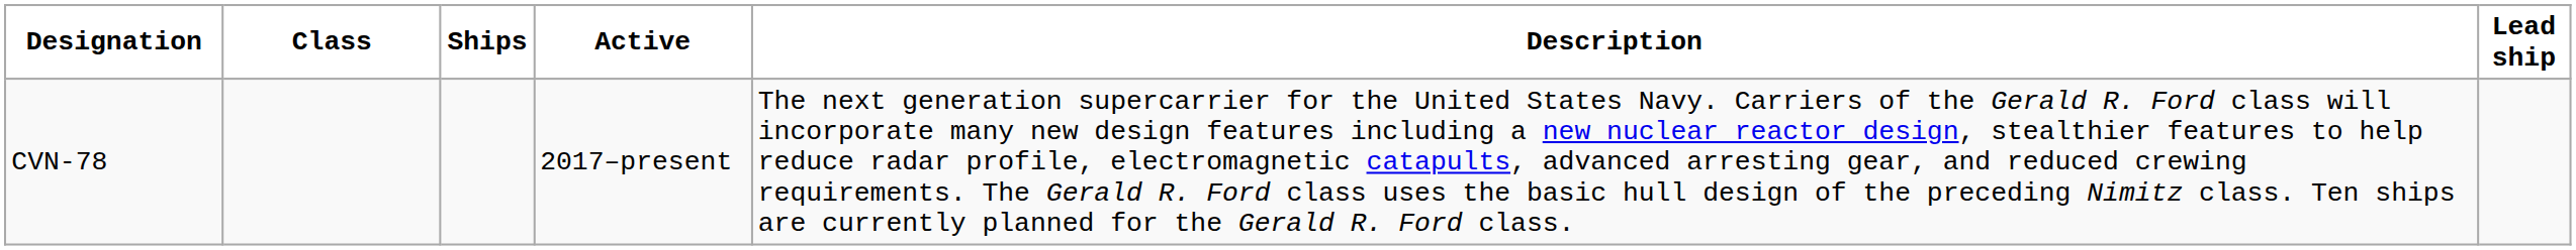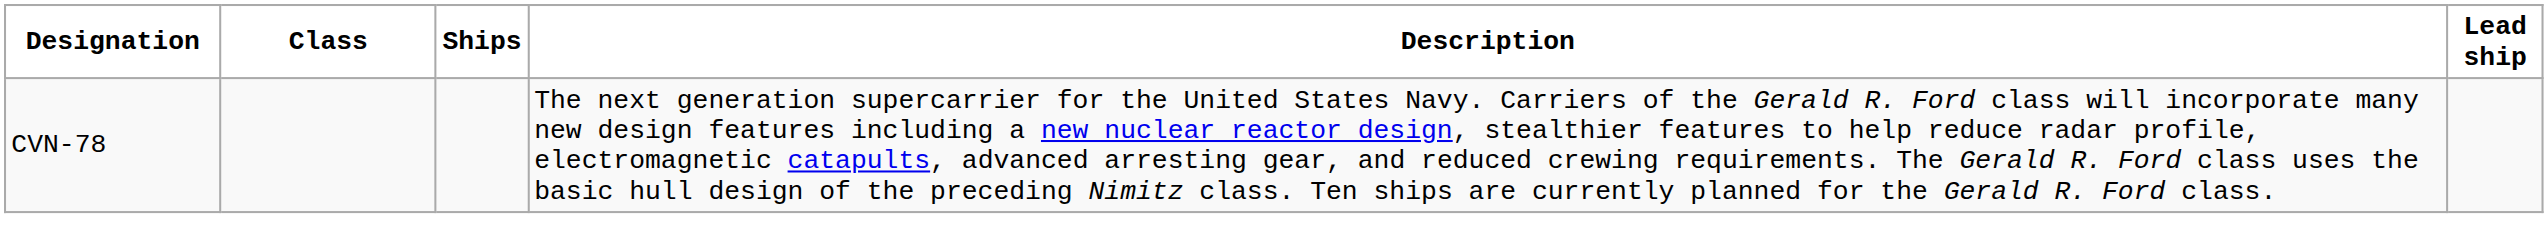 <table class="wikitable">
 <tr>
 <th style="background-color:#ffffff;width:100px;">Designation</th>
 <th style="background-color:#ffffff;width:100px;">Class</th>
 <th style="background-color:#ffffff;">Ships</th>
-<th style="background-color:#ffffff;width:100px;">Active</th>
 <th style="background-color:#ffffff;">Description</th>
 <th style="background-color:#ffffff;">Lead ship</th>
 </tr>
 <tr>
 <td>CVN-78</td>
 <td></td>
 <td></td>
-<td>2017–present</td>
 <td>The next generation supercarrier for the United States Navy. Carriers of the <em>Gerald R. Ford</em> class will incorporate many new design features including a <a href='#'>new nuclear reactor design</a>, stealthier features to help reduce radar profile, electromagnetic <a href='#'>catapults</a>, advanced arresting gear, and reduced crewing requirements. The <em>Gerald R. Ford</em> class uses the basic hull design of the preceding <em>Nimitz</em> class. Ten ships are currently planned for the <em>Gerald R. Ford</em> class.</td>
 <td></td>
 </tr>
 </table>
